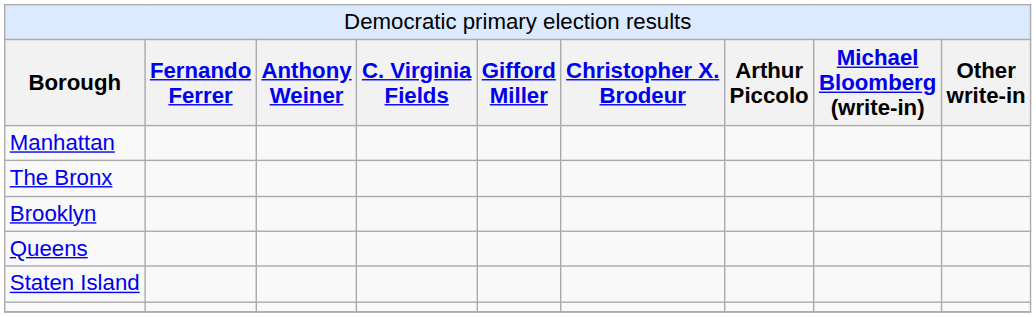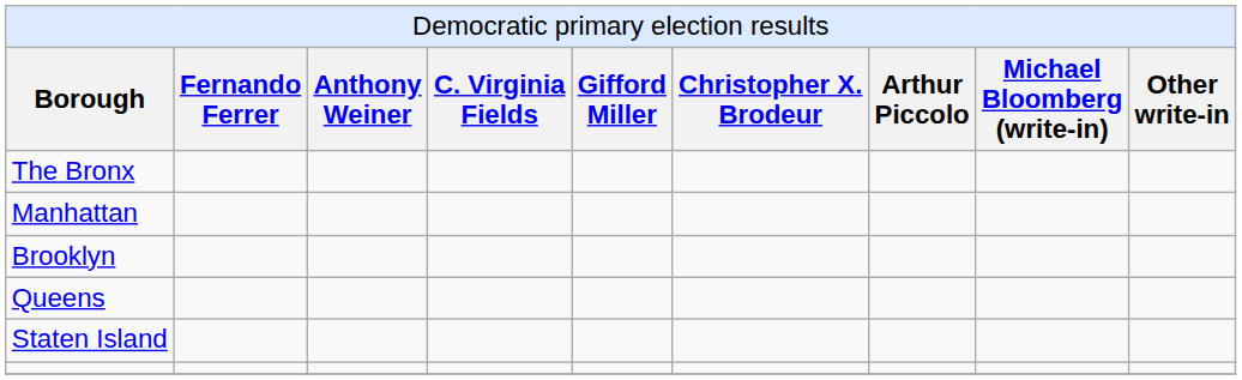 <table class="wikitable">
 <tr>
 <td colspan="9" style="background-color:#DBEAFF;text-align:center;">Democratic primary election results<br></td>
 </tr>
 <tr style="background-color:#cccccc;">
 <th>Borough</th>
 <th><strong><a href='#'>Fernando<br>Ferrer</a></strong></th>
 <th><strong><a href='#'>Anthony<br>Weiner</a></strong></th>
 <th><strong><a href='#'>C. Virginia<br>Fields</a></strong></th>
 <th><strong><a href='#'>Gifford<br>Miller</a></strong></th>
 <th><strong><a href='#'>Christopher X.<br>Brodeur</a></strong></th>
 <th><strong>Arthur<br>Piccolo</strong></th>
 <th><strong><a href='#'>Michael<br>Bloomberg</a><br>(write-in)</strong></th>
 <th><strong>Other<br>write-in</strong></th>
 </tr>
 <tr>
-<td><a href='#'>Manhattan</a></td>
+<td><a href='#'>The Bronx</a></td>
 <td></td>
 <td></td>
 <td></td>
 <td></td>
 <td></td>
 <td></td>
 <td></td>
 <td></td>
 </tr>
 <tr>
-<td><a href='#'>The Bronx</a></td>
+<td><a href='#'>Manhattan</a></td>
 <td></td>
 <td></td>
 <td></td>
 <td></td>
 <td></td>
 <td></td>
 <td></td>
 <td></td>
 </tr>
 <tr>
 <td><a href='#'>Brooklyn</a></td>
 <td></td>
 <td></td>
 <td></td>
 <td></td>
 <td></td>
 <td></td>
 <td></td>
 <td></td>
 </tr>
 <tr>
 <td><a href='#'>Queens</a></td>
 <td></td>
 <td></td>
 <td></td>
 <td></td>
 <td></td>
 <td></td>
 <td></td>
 <td></td>
 </tr>
 <tr>
 <td><a href='#'>Staten Island</a></td>
 <td></td>
 <td></td>
 <td></td>
 <td></td>
 <td></td>
 <td></td>
 <td></td>
 <td></td>
 </tr>
 <tr align=center>
 <td></td>
 <td></td>
 <td></td>
 <td></td>
 <td></td>
 <td></td>
 <td></td>
 <td></td>
 <td></td>
 </tr>
 <tr>
 </tr>
 </table>
